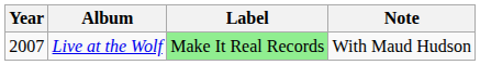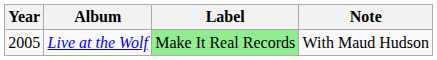 <table class="wikitable">
 <tr>
 <th scope="col">Year</th>
 <th scope="col">Album</th>
 <th scope="col">Label</th>
 <th scope="col">Note</th>
 </tr>
 <tr>
-<td>2007</td>
+<td>2005</td>
 <td scope="row"><em><a href='#'>Live at the Wolf</a></em></td>
 <td style="background: lightgreen;">Make It Real Records</td>
 <td>With Maud Hudson</td>
 </tr>
 </table>
